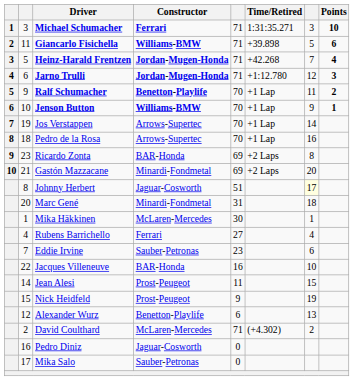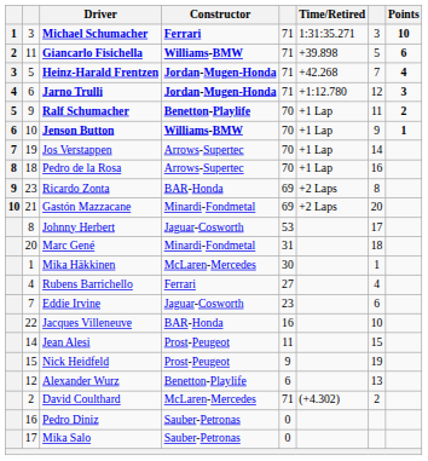 <table class="wikitable sortable" style="font-size: 85%;">
 <tr>
 <th scope="col"></th>
 <th scope="col"></th>
 <th scope="col">Driver</th>
 <th scope="col">Constructor</th>
 <th class="unsortable" scope="col"></th>
 <th class="unsortable" scope="col">Time/Retired</th>
 <th scope="col"></th>
 <th scope="col">Points</th>
 </tr>
 <tr>
 <th scope="row">1</th>
 <td align="center">3</td>
 <td data-sort-value="SCHm"> <strong><a href='#'>Michael Schumacher</a></strong></td>
 <td><strong><a href='#'>Ferrari</a></strong></td>
 <td align="center">71</td>
 <td>1:31:35.271</td>
 <td align="center">3</td>
 <td align="center"><strong>10</strong></td>
 </tr>
 <tr>
 <th scope="row">2</th>
 <td align="center">11</td>
 <td data-sort-value="FIS"> <strong><a href='#'>Giancarlo Fisichella</a></strong></td>
 <td><strong><a href='#'>Williams</a>-<a href='#'>BMW</a></strong></td>
 <td align="center">71</td>
 <td>+39.898</td>
 <td align="center">5</td>
 <td align="center"><strong>6</strong></td>
 </tr>
 <tr>
 <th scope="row">3</th>
 <td align="center">5</td>
 <td data-sort-value="FRE"> <strong><a href='#'>Heinz-Harald Frentzen</a></strong></td>
 <td><strong><a href='#'>Jordan</a>-<a href='#'>Mugen-Honda</a></strong></td>
 <td align="center">71</td>
 <td>+42.268</td>
 <td align="center">7</td>
 <td align="center"><strong>4</strong></td>
 </tr>
 <tr>
 <th scope="row">4</th>
 <td align="center">6</td>
 <td data-sort-value="TRU"> <strong><a href='#'>Jarno Trulli</a></strong></td>
 <td><strong><a href='#'>Jordan</a>-<a href='#'>Mugen-Honda</a></strong></td>
 <td align="center">71</td>
 <td>+1:12.780</td>
 <td align="center">12</td>
 <td align="center"><strong>3</strong></td>
 </tr>
 <tr>
 <th scope="row">5</th>
 <td align="center">9</td>
 <td data-sort-value="SCHr"> <strong><a href='#'>Ralf Schumacher</a></strong></td>
 <td><strong><a href='#'>Benetton</a>-<a href='#'>Playlife</a></strong></td>
 <td align="center">70</td>
 <td>+1 Lap</td>
 <td align="center">11</td>
 <td align="center"><strong>2</strong></td>
 </tr>
 <tr>
 <th scope="row">6</th>
 <td align="center">10</td>
 <td data-sort-value="BUT"> <strong><a href='#'>Jenson Button</a></strong></td>
 <td><strong><a href='#'>Williams</a>-<a href='#'>BMW</a></strong></td>
 <td align="center">70</td>
 <td>+1 Lap</td>
 <td align="center">9</td>
 <td align="center"><strong>1</strong></td>
 </tr>
 <tr>
 <th scope="row">7</th>
 <td align="center">19</td>
 <td data-sort-value="VER"> <a href='#'>Jos Verstappen</a></td>
 <td><a href='#'>Arrows</a>-<a href='#'>Supertec</a></td>
 <td align="center">70</td>
 <td>+1 Lap</td>
 <td align="center">14</td>
 <td></td>
 </tr>
 <tr>
 <th scope="row">8</th>
 <td align="center">18</td>
 <td data-sort-value="DEL"> <a href='#'>Pedro de la Rosa</a></td>
 <td><a href='#'>Arrows</a>-<a href='#'>Supertec</a></td>
 <td align="center">70</td>
 <td>+1 Lap</td>
 <td align="center">16</td>
 <td></td>
 </tr>
 <tr>
 <th scope="row">9</th>
 <td align="center">23</td>
 <td data-sort-value="ZON"> <a href='#'>Ricardo Zonta</a></td>
 <td><a href='#'>BAR</a>-<a href='#'>Honda</a></td>
 <td align="center">69</td>
 <td>+2 Laps</td>
 <td align="center">8</td>
 <td></td>
 </tr>
 <tr>
 <th scope="row">10</th>
 <td align="center">21</td>
 <td data-sort-value="MAZ"> <a href='#'>Gastón Mazzacane</a></td>
 <td><a href='#'>Minardi</a>-<a href='#'>Fondmetal</a></td>
 <td align="center">69</td>
 <td>+2 Laps</td>
 <td align="center">20</td>
 <td></td>
 </tr>
 <tr>
 <th scope="row" data-sort-value="11"></th>
 <td align="center">8</td>
 <td data-sort-value="HER"> <a href='#'>Johnny Herbert</a></td>
 <td><a href='#'>Jaguar</a>-<a href='#'>Cosworth</a></td>
-<td align="center">51</td>
+<td align="center">53</td>
 <td></td>
-<td align="center" style="background: lightyellow;">17</td>
+<td align="center">17</td>
 <td></td>
 </tr>
 <tr>
 <th scope="row" data-sort-value="12"></th>
 <td align="center">20</td>
 <td data-sort-value="GEN"> <a href='#'>Marc Gené</a></td>
 <td><a href='#'>Minardi</a>-<a href='#'>Fondmetal</a></td>
 <td align="center">31</td>
 <td></td>
 <td align="center">18</td>
 <td></td>
 </tr>
 <tr>
 <th scope="row" data-sort-value="13"></th>
 <td align="center">1</td>
 <td data-sort-value="HAK"> <a href='#'>Mika Häkkinen</a></td>
 <td><a href='#'>McLaren</a>-<a href='#'>Mercedes</a></td>
 <td align="center">30</td>
 <td></td>
 <td align="center">1</td>
 <td></td>
 </tr>
 <tr>
 <th scope="row" data-sort-value="14"></th>
 <td align="center">4</td>
 <td data-sort-value="BAR"> <a href='#'>Rubens Barrichello</a></td>
 <td><a href='#'>Ferrari</a></td>
 <td align="center">27</td>
 <td></td>
 <td align="center">4</td>
 <td></td>
 </tr>
 <tr>
 <th scope="row" data-sort-value="15"></th>
 <td align="center">7</td>
 <td data-sort-value="IRV"> <a href='#'>Eddie Irvine</a></td>
-<td><a href='#'>Sauber</a>-<a href='#'>Petronas</a></td>
+<td><a href='#'>Jaguar</a>-<a href='#'>Cosworth</a></td>
 <td align="center">23</td>
 <td></td>
 <td align="center">6</td>
 <td></td>
 </tr>
 <tr>
 <th scope="row" data-sort-value="16"></th>
 <td align="center">22</td>
 <td data-sort-value="VIL"> <a href='#'>Jacques Villeneuve</a></td>
 <td><a href='#'>BAR</a>-<a href='#'>Honda</a></td>
 <td align="center">16</td>
 <td></td>
 <td align="center">10</td>
 <td></td>
 </tr>
 <tr>
 <th scope="row" data-sort-value="17"></th>
 <td align="center">14</td>
 <td data-sort-value="ALE"> <a href='#'>Jean Alesi</a></td>
 <td><a href='#'>Prost</a>-<a href='#'>Peugeot</a></td>
 <td align="center">11</td>
 <td></td>
 <td align="center">15</td>
 <td></td>
 </tr>
 <tr>
 <th scope="row" data-sort-value="18"></th>
 <td align="center">15</td>
 <td data-sort-value="HEI"> <a href='#'>Nick Heidfeld</a></td>
 <td><a href='#'>Prost</a>-<a href='#'>Peugeot</a></td>
 <td align="center">9</td>
 <td></td>
 <td align="center">19</td>
 <td></td>
 </tr>
 <tr>
 <th scope="row" data-sort-value="19"></th>
 <td align="center">12</td>
 <td data-sort-value="WUR"> <a href='#'>Alexander Wurz</a></td>
 <td><a href='#'>Benetton</a>-<a href='#'>Playlife</a></td>
 <td align="center">6</td>
 <td></td>
 <td align="center">13</td>
 <td></td>
 </tr>
 <tr>
 <th scope="row" data-sort-value="20"></th>
 <td align="center">2</td>
 <td data-sort-value="COU"> <a href='#'>David Coulthard</a></td>
 <td><a href='#'>McLaren</a>-<a href='#'>Mercedes</a></td>
 <td align="center">71</td>
 <td> (+4.302)</td>
 <td align="center">2</td>
 <td></td>
 </tr>
 <tr>
 <th scope="row" data-sort-value="21"></th>
 <td align="center">16</td>
 <td data-sort-value="DIN"> <a href='#'>Pedro Diniz</a></td>
-<td><a href='#'>Jaguar</a>-<a href='#'>Cosworth</a></td>
+<td><a href='#'>Sauber</a>-<a href='#'>Petronas</a></td>
 <td align="center">0</td>
 <td></td>
 <td align="center"></td>
 <td></td>
 </tr>
 <tr>
 <th scope="row" data-sort-value="22"></th>
 <td align="center">17</td>
 <td data-sort-value="SAL"> <a href='#'>Mika Salo</a></td>
 <td><a href='#'>Sauber</a>-<a href='#'>Petronas</a></td>
 <td align="center">0</td>
 <td></td>
 <td align="center"></td>
 <td></td>
 </tr>
 <tr class="sortbottom">
 <th colspan="8"></th>
 </tr>
 </table>
